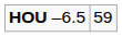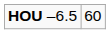 <table class="wikitable">
 <tr align="center">
 </tr>
 <tr align="center">
 <td><strong>HOU</strong> –6.5</td>
-<td>59</td>
+<td>60</td>
 </tr>
 </table>
